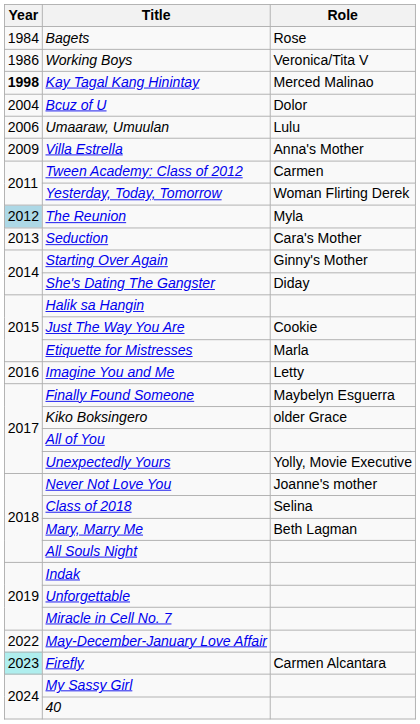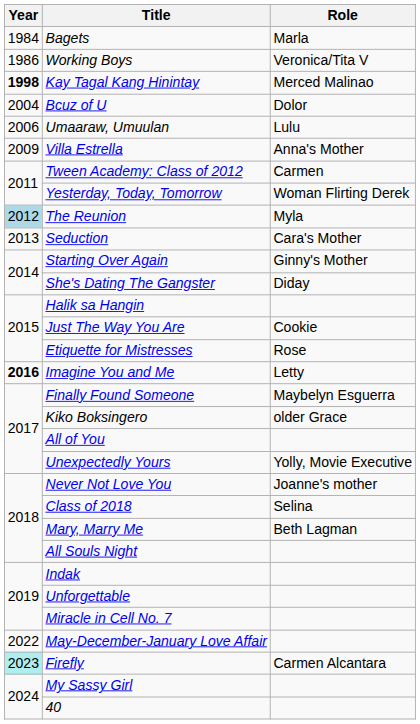 <table class="wikitable" style="font-size:100%;">
 <tr>
 <th>Year</th>
 <th>Title</th>
 <th>Role</th>
 </tr>
 <tr>
 <td>1984</td>
 <td><em>Bagets</em></td>
-<td>Rose</td>
+<td>Marla</td>
 </tr>
 <tr>
 <td>1986</td>
 <td><em>Working Boys</em></td>
 <td>Veronica/Tita V</td>
 </tr>
 <tr>
 <td><strong>1998</strong></td>
 <td><em><a href='#'>Kay Tagal Kang Hinintay</a></em></td>
 <td>Merced Malinao</td>
 </tr>
 <tr>
 <td>2004</td>
 <td><em><a href='#'>Bcuz of U</a></em></td>
 <td>Dolor</td>
 </tr>
 <tr>
 <td>2006</td>
 <td><em>Umaaraw, Umuulan</em></td>
 <td>Lulu</td>
 </tr>
 <tr>
 <td>2009</td>
 <td><em><a href='#'>Villa Estrella</a></em></td>
 <td>Anna's Mother</td>
 </tr>
 <tr>
 <td rowspan="2">2011</td>
 <td><em><a href='#'>Tween Academy: Class of 2012</a></em></td>
 <td>Carmen</td>
 </tr>
 <tr>
 <td><em><a href='#'>Yesterday, Today, Tomorrow</a></em></td>
 <td>Woman Flirting Derek</td>
 </tr>
 <tr>
 <td style="background: lightblue;">2012</td>
 <td><em><a href='#'>The Reunion</a></em></td>
 <td>Myla</td>
 </tr>
 <tr>
 <td>2013</td>
 <td><em><a href='#'>Seduction</a></em></td>
 <td>Cara's Mother</td>
 </tr>
 <tr>
 <td rowspan="2">2014</td>
 <td><em><a href='#'>Starting Over Again</a></em></td>
 <td>Ginny's Mother</td>
 </tr>
 <tr>
 <td><em><a href='#'>She's Dating The Gangster</a></em></td>
 <td>Diday</td>
 </tr>
 <tr>
 <td rowspan="3">2015</td>
 <td><em><a href='#'>Halik sa Hangin</a></em></td>
 <td></td>
 </tr>
 <tr>
 <td><em><a href='#'>Just The Way You Are</a></em></td>
 <td>Cookie</td>
 </tr>
 <tr>
 <td><em><a href='#'>Etiquette for Mistresses</a></em></td>
-<td>Marla</td>
+<td>Rose</td>
 </tr>
 <tr>
-<td>2016</td>
+<td><strong>2016</strong></td>
 <td><em><a href='#'>Imagine You and Me</a></em></td>
 <td>Letty</td>
 </tr>
 <tr>
 <td rowspan="4">2017</td>
 <td><em><a href='#'>Finally Found Someone</a></em></td>
 <td>Maybelyn Esguerra</td>
 </tr>
 <tr>
 <td><em>Kiko Boksingero</em></td>
 <td>older Grace</td>
 </tr>
 <tr>
 <td><em><a href='#'>All of You</a></em></td>
 <td></td>
 </tr>
 <tr>
 <td><em><a href='#'>Unexpectedly Yours</a></em></td>
 <td>Yolly, Movie Executive</td>
 </tr>
 <tr>
 <td rowspan="4">2018</td>
 <td><em><a href='#'>Never Not Love You</a></em></td>
 <td>Joanne's mother</td>
 </tr>
 <tr>
 <td><em><a href='#'>Class of 2018</a></em></td>
 <td>Selina</td>
 </tr>
 <tr>
 <td><em><a href='#'>Mary, Marry Me</a></em></td>
 <td>Beth Lagman</td>
 </tr>
 <tr>
 <td><em><a href='#'>All Souls Night</a></em></td>
 <td></td>
 </tr>
 <tr>
 <td rowspan="3">2019</td>
 <td><em><a href='#'>Indak</a></em></td>
 <td></td>
 </tr>
 <tr>
 <td><em><a href='#'>Unforgettable</a></em></td>
 <td></td>
 </tr>
 <tr>
 <td><em><a href='#'>Miracle in Cell No. 7</a></em></td>
 <td></td>
 </tr>
 <tr>
 <td>2022</td>
 <td><em><a href='#'>May-December-January Love Affair</a></em></td>
 <td></td>
 </tr>
 <tr>
 <td style="background: paleturquoise;">2023</td>
 <td><em><a href='#'>Firefly</a></em></td>
 <td>Carmen Alcantara</td>
 </tr>
 <tr>
 <td rowspan="2">2024</td>
 <td><em><a href='#'>My Sassy Girl</a></em></td>
 <td></td>
 </tr>
 <tr>
 <td><em>40</em></td>
 <td></td>
 </tr>
 </table>
